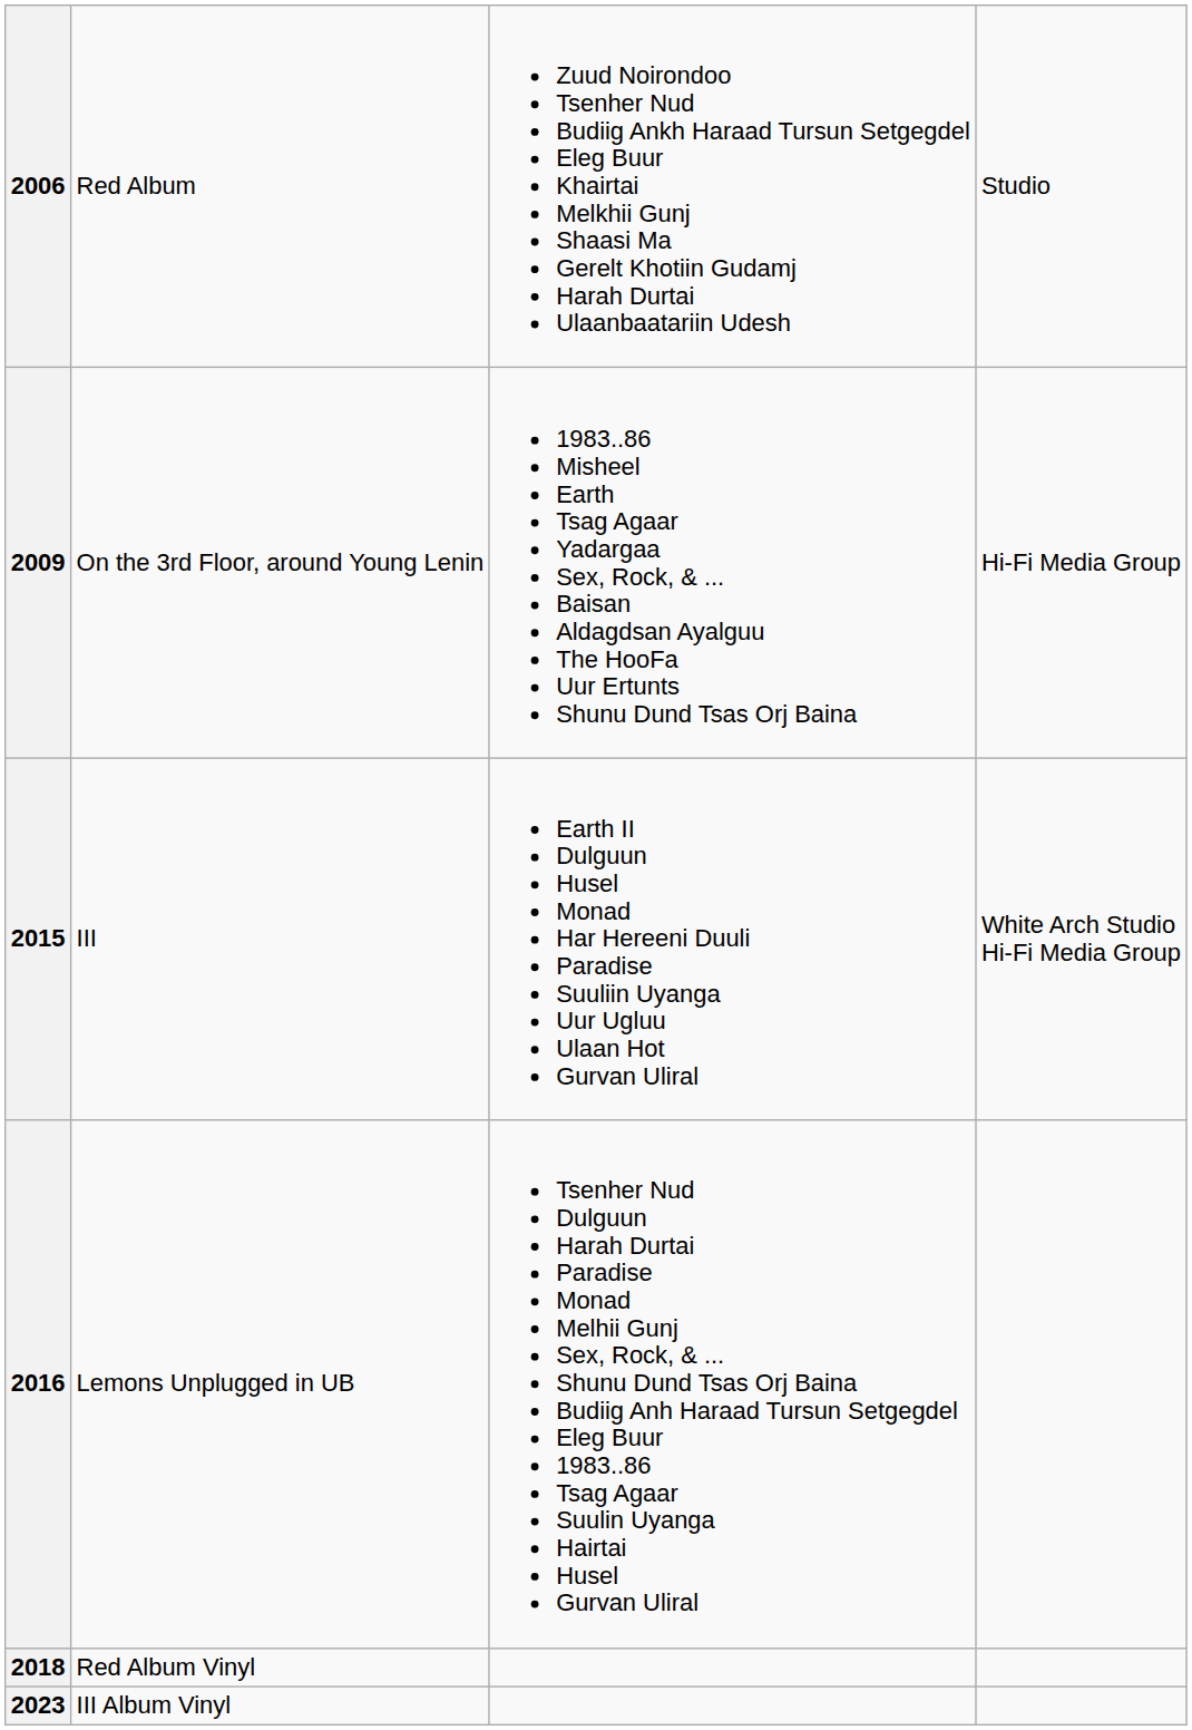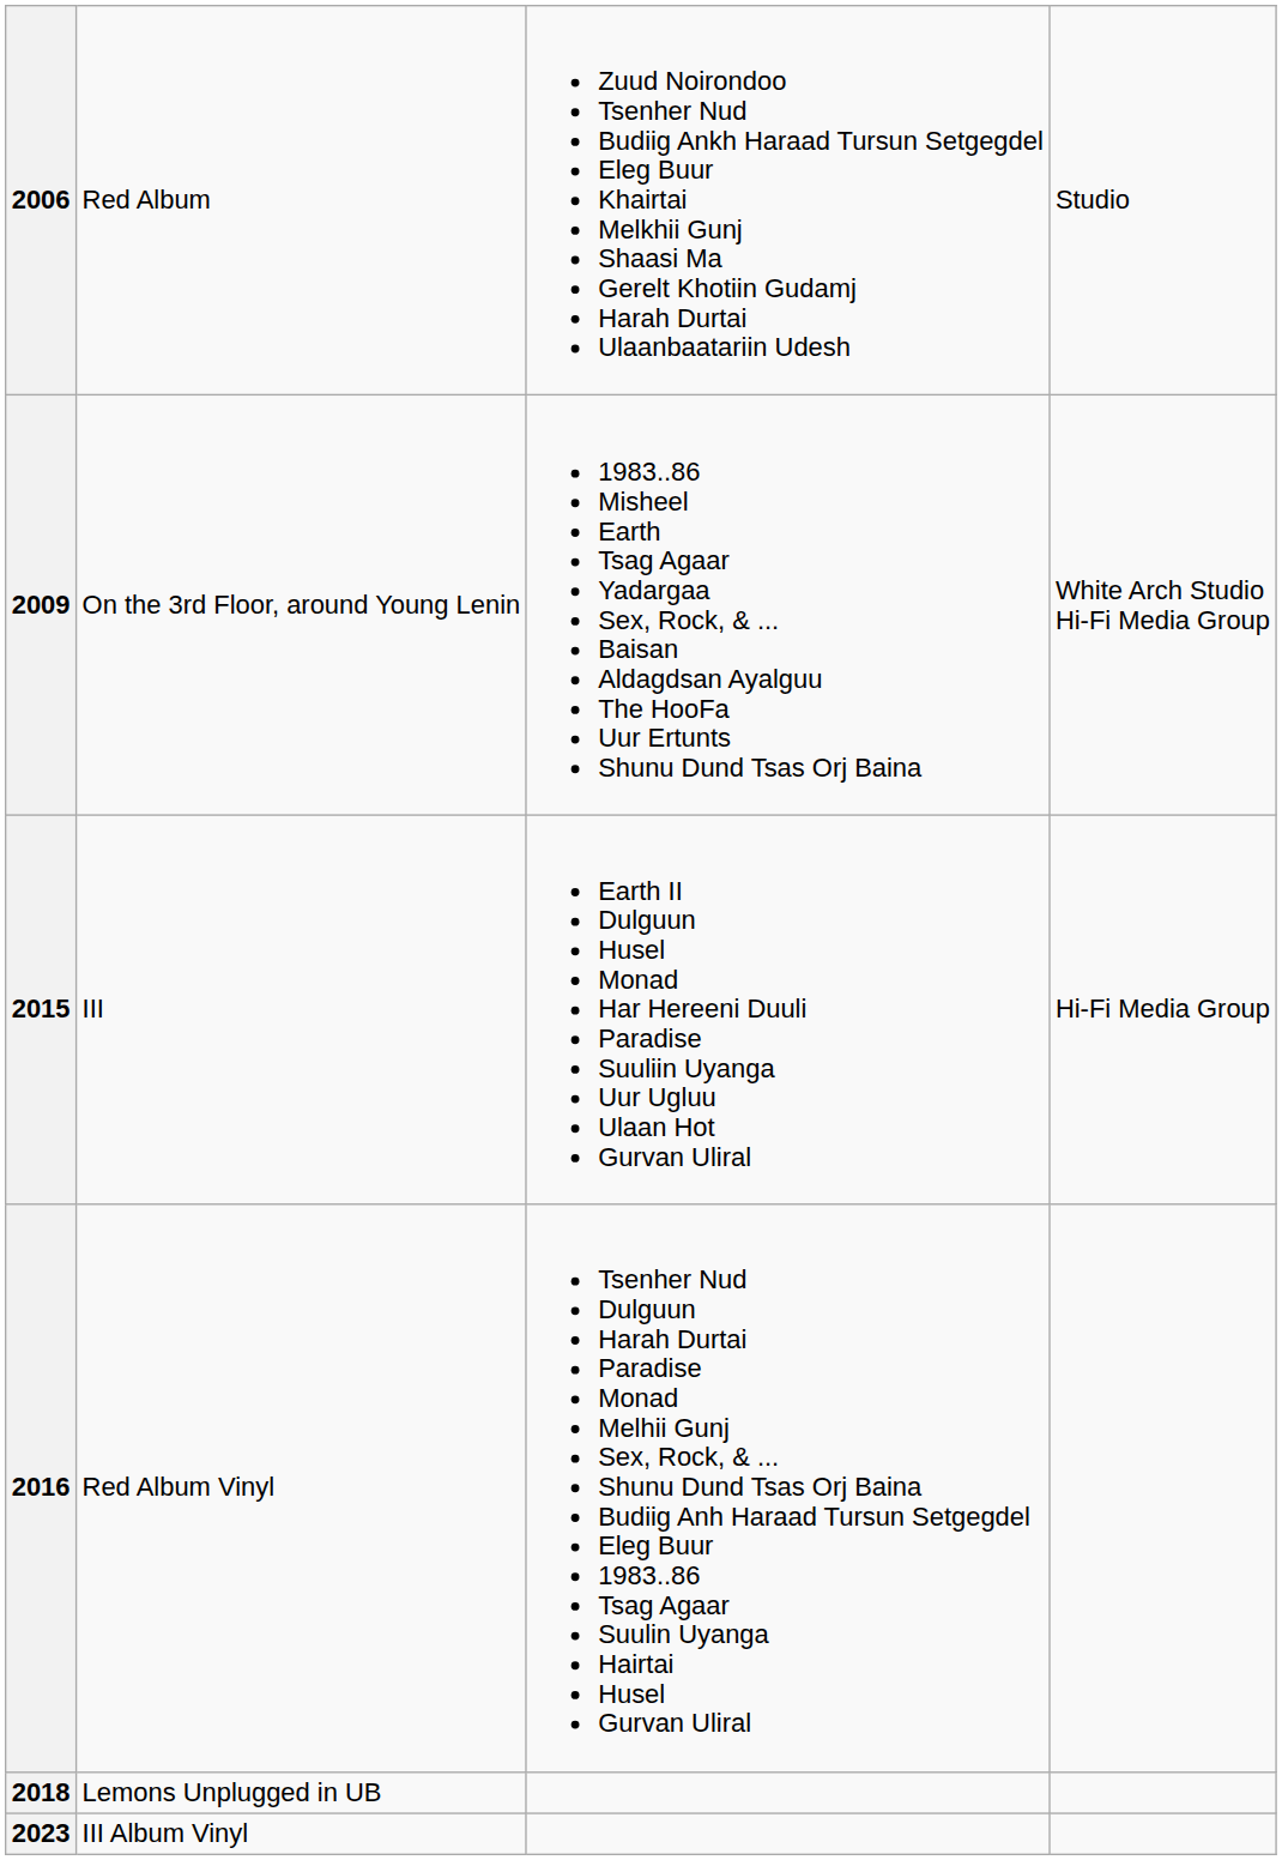 <table class="wikitable">
 <tr>
 <th>2006</th>
 <td>Red Album</td>
 <td><br><ul><li>Zuud Noirondoo</li><li>Tsenher Nud</li><li>Budiig Ankh Haraad Tursun Setgegdel</li><li>Eleg Buur</li><li>Khairtai</li><li>Melkhii Gunj</li><li>Shaasi Ma</li><li>Gerelt Khotiin Gudamj</li><li>Harah Durtai</li><li>Ulaanbaatariin Udesh</li></ul></td>
 <td>Studio</td>
 </tr>
 <tr>
 <th>2009</th>
 <td>On the 3rd Floor, around Young Lenin</td>
 <td><br><ul><li>1983..86</li><li>Misheel</li><li>Earth</li><li>Tsag Agaar</li><li>Yadargaa</li><li>Sex, Rock, & ...</li><li>Baisan</li><li>Aldagdsan Ayalguu</li><li>The HooFa</li><li>Uur Ertunts</li><li>Shunu Dund Tsas Orj Baina</li></ul></td>
-<td>Hi-Fi Media Group</td>
+<td>White Arch Studio<br>Hi-Fi Media Group</td>
 </tr>
 <tr>
 <th>2015</th>
 <td>III</td>
 <td><br><ul><li>Earth II</li><li>Dulguun</li><li>Husel</li><li>Monad</li><li>Har Hereeni Duuli</li><li>Paradise</li><li>Suuliin Uyanga</li><li>Uur Ugluu</li><li>Ulaan Hot</li><li>Gurvan Uliral</li></ul></td>
-<td>White Arch Studio<br>Hi-Fi Media Group</td>
+<td>Hi-Fi Media Group</td>
 </tr>
 <tr>
 <th>2016</th>
-<td>Lemons Unplugged in UB</td>
+<td>Red Album Vinyl</td>
 <td><br><ul><li>Tsenher Nud</li><li>Dulguun</li><li>Harah Durtai</li><li>Paradise</li><li>Monad</li><li>Melhii Gunj</li><li>Sex, Rock, & ...</li><li>Shunu Dund Tsas Orj Baina</li><li>Budiig Anh Haraad Tursun Setgegdel</li><li>Eleg Buur</li><li>1983..86</li><li>Tsag Agaar</li><li>Suulin Uyanga</li><li>Hairtai</li><li>Husel</li><li>Gurvan Uliral</li></ul></td>
 <td></td>
 </tr>
 <tr>
 <th>2018</th>
-<td>Red Album Vinyl</td>
+<td>Lemons Unplugged in UB</td>
 <td></td>
 <td></td>
 </tr>
 <tr>
 <th>2023</th>
 <td>III Album Vinyl</td>
 <td></td>
 <td></td>
 </tr>
 </table>
